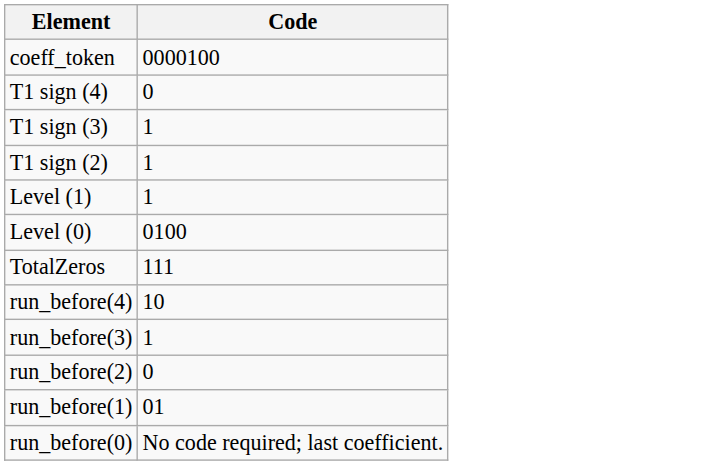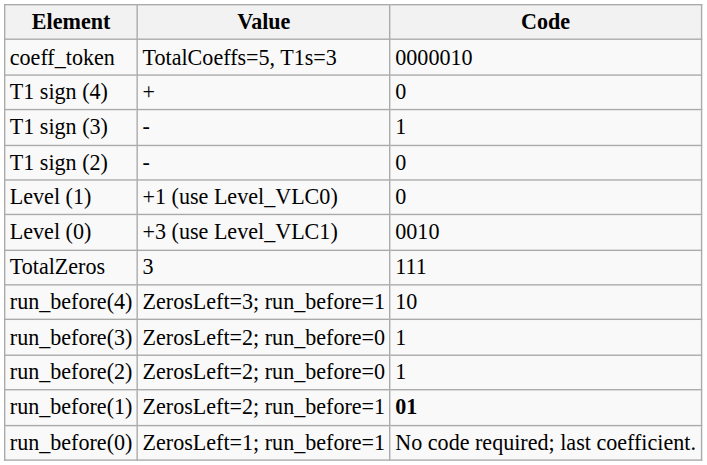 <table class="wikitable floatright">
 <tr>
 <th>Element</th>
+<th>Value</th>
 <th>Code</th>
 </tr>
 <tr>
 <td>coeff_token</td>
-<td>0000100</td>
+<td>TotalCoeffs=5, T1s=3</td>
+<td>0000010</td>
 </tr>
 <tr>
 <td>T1 sign (4)</td>
+<td>+</td>
 <td>0</td>
 </tr>
 <tr>
 <td>T1 sign (3)</td>
+<td>-</td>
 <td>1</td>
 </tr>
 <tr>
 <td>T1 sign (2)</td>
-<td>1</td>
+<td>-</td>
+<td>0</td>
 </tr>
 <tr>
 <td>Level (1)</td>
-<td>1</td>
+<td>+1 (use Level_VLC0)</td>
+<td>0</td>
 </tr>
 <tr>
 <td>Level (0)</td>
-<td>0100</td>
+<td>+3 (use Level_VLC1)</td>
+<td>0010</td>
 </tr>
 <tr>
 <td>TotalZeros</td>
+<td>3</td>
 <td>111</td>
 </tr>
 <tr>
 <td>run_before(4)</td>
+<td>ZerosLeft=3; run_before=1</td>
 <td>10</td>
 </tr>
 <tr>
 <td>run_before(3)</td>
+<td>ZerosLeft=2; run_before=0</td>
 <td>1</td>
 </tr>
 <tr>
 <td>run_before(2)</td>
-<td>0</td>
+<td>ZerosLeft=2; run_before=0</td>
+<td>1</td>
 </tr>
 <tr>
 <td>run_before(1)</td>
-<td>01</td>
+<td>ZerosLeft=2; run_before=1</td>
+<td><strong>01</strong></td>
 </tr>
 <tr>
 <td>run_before(0)</td>
+<td>ZerosLeft=1; run_before=1</td>
 <td>No code required; last coefficient.</td>
 </tr>
 </table>
